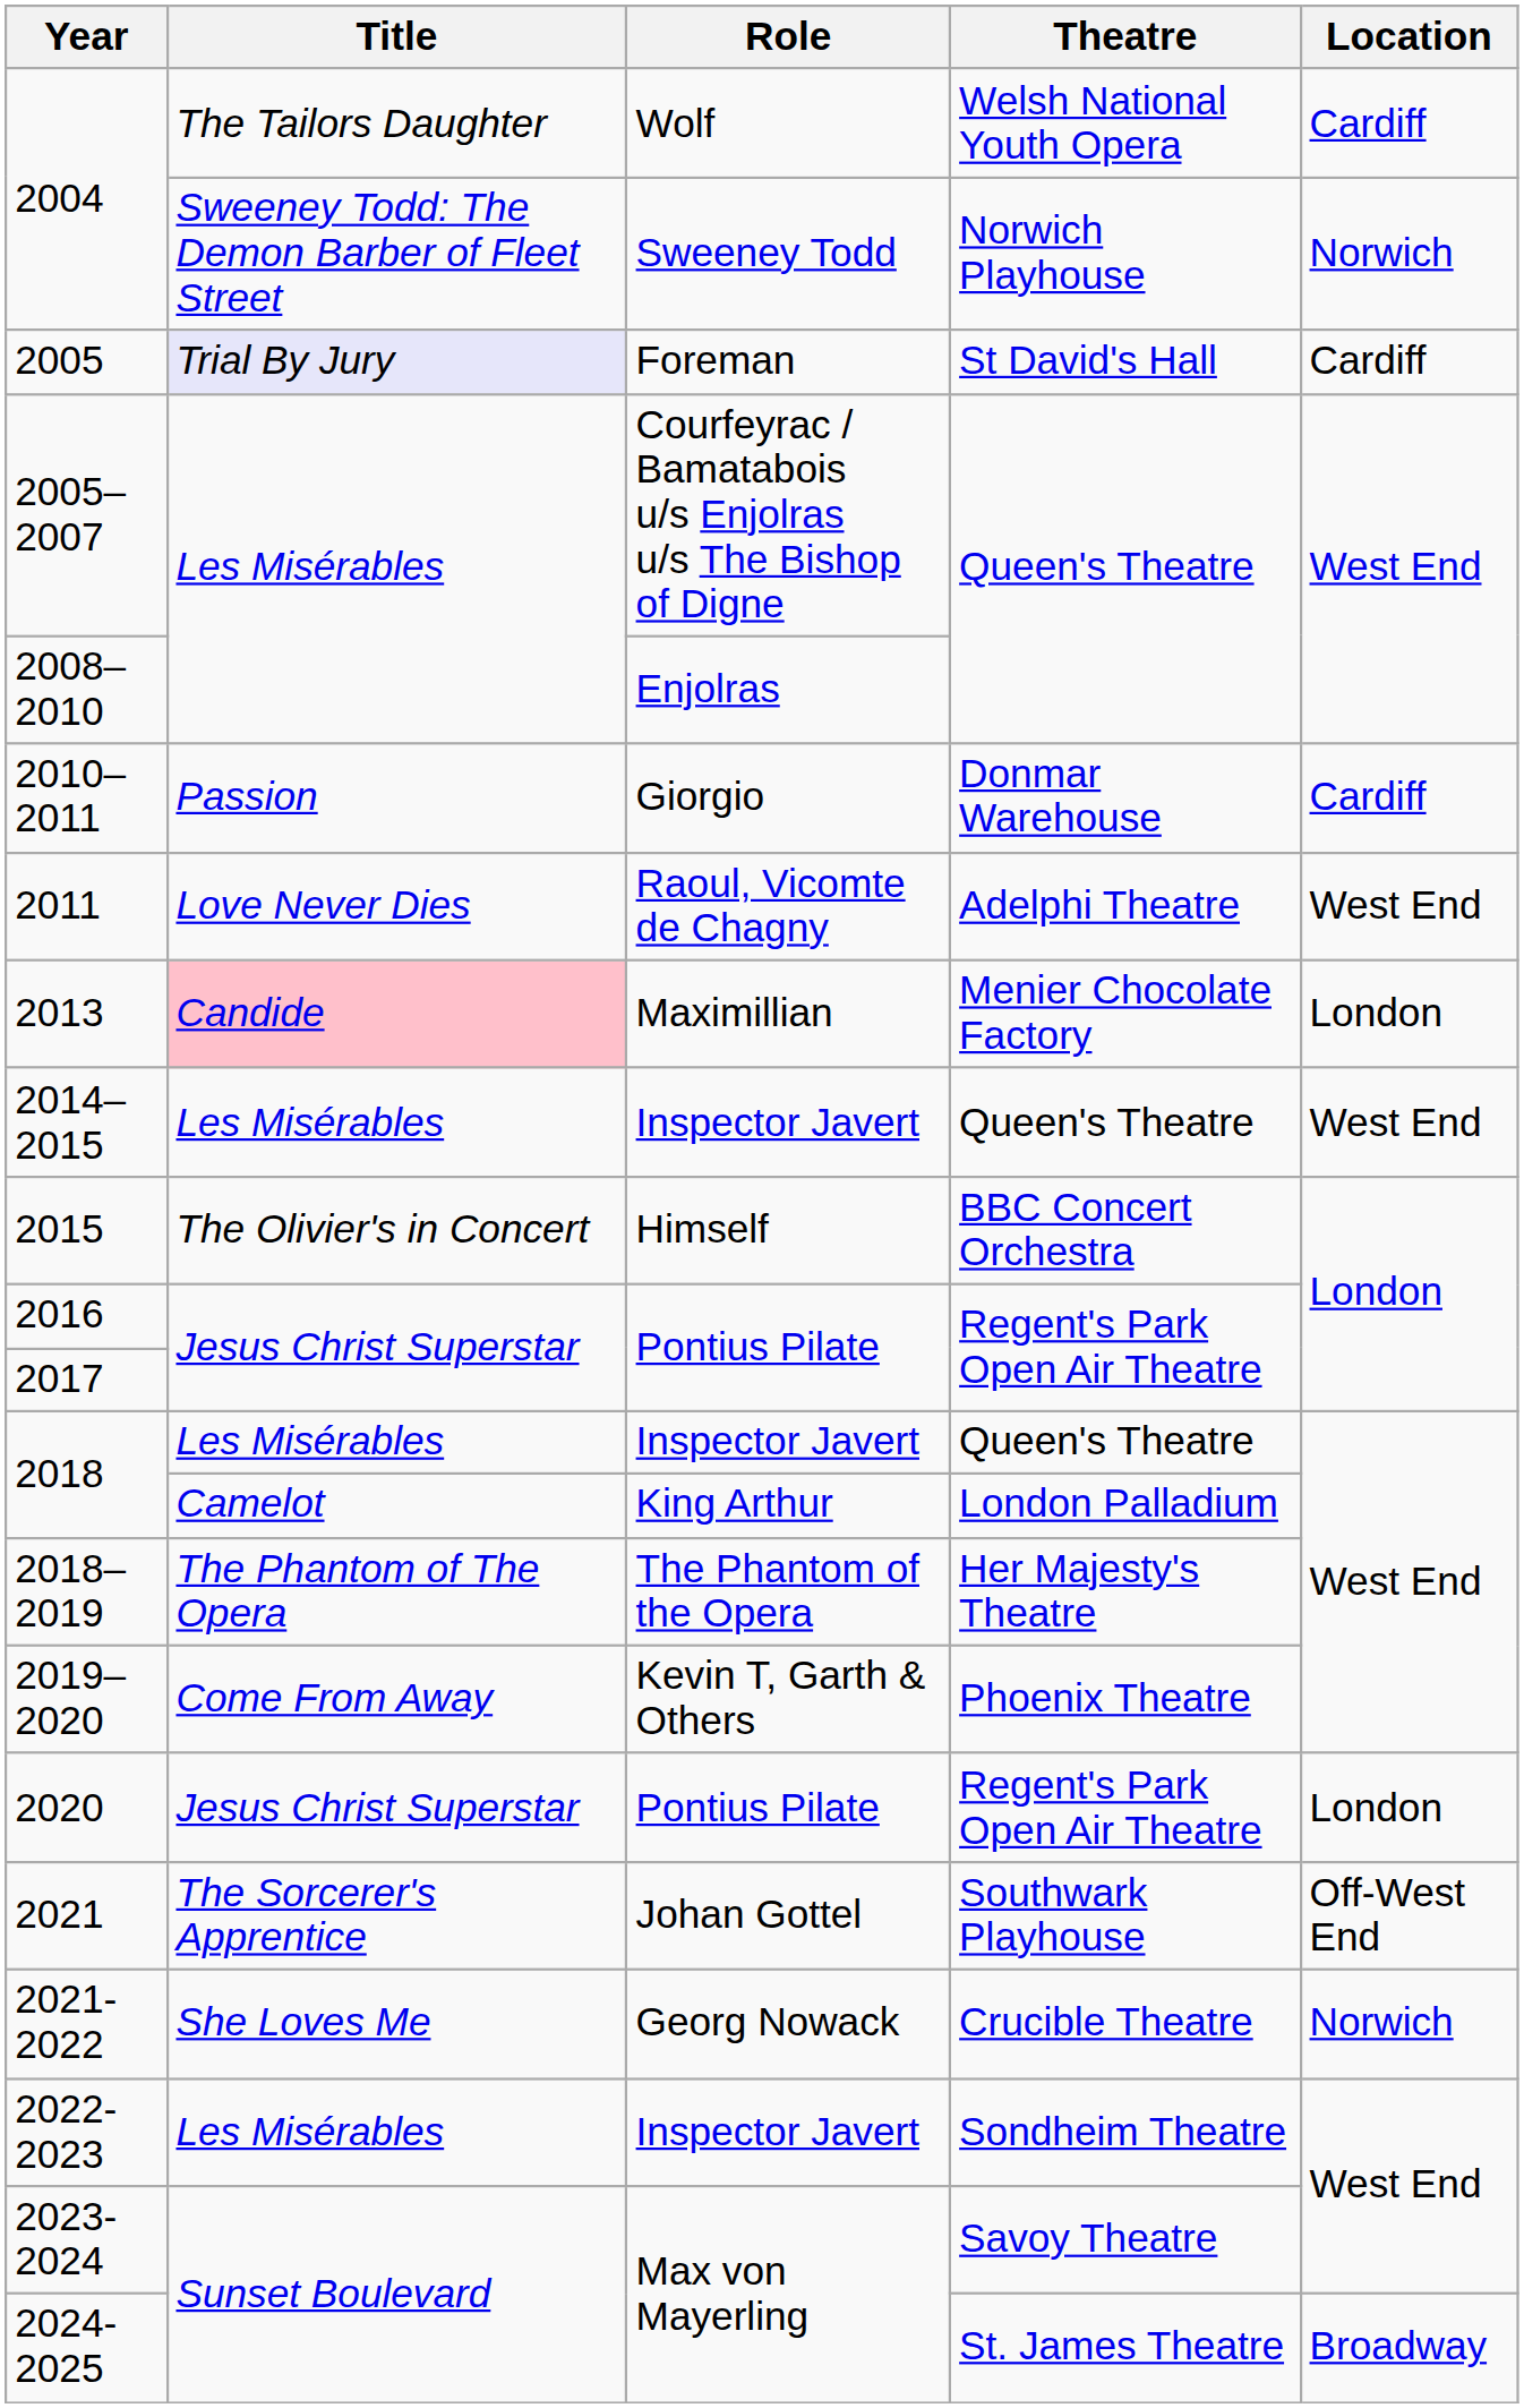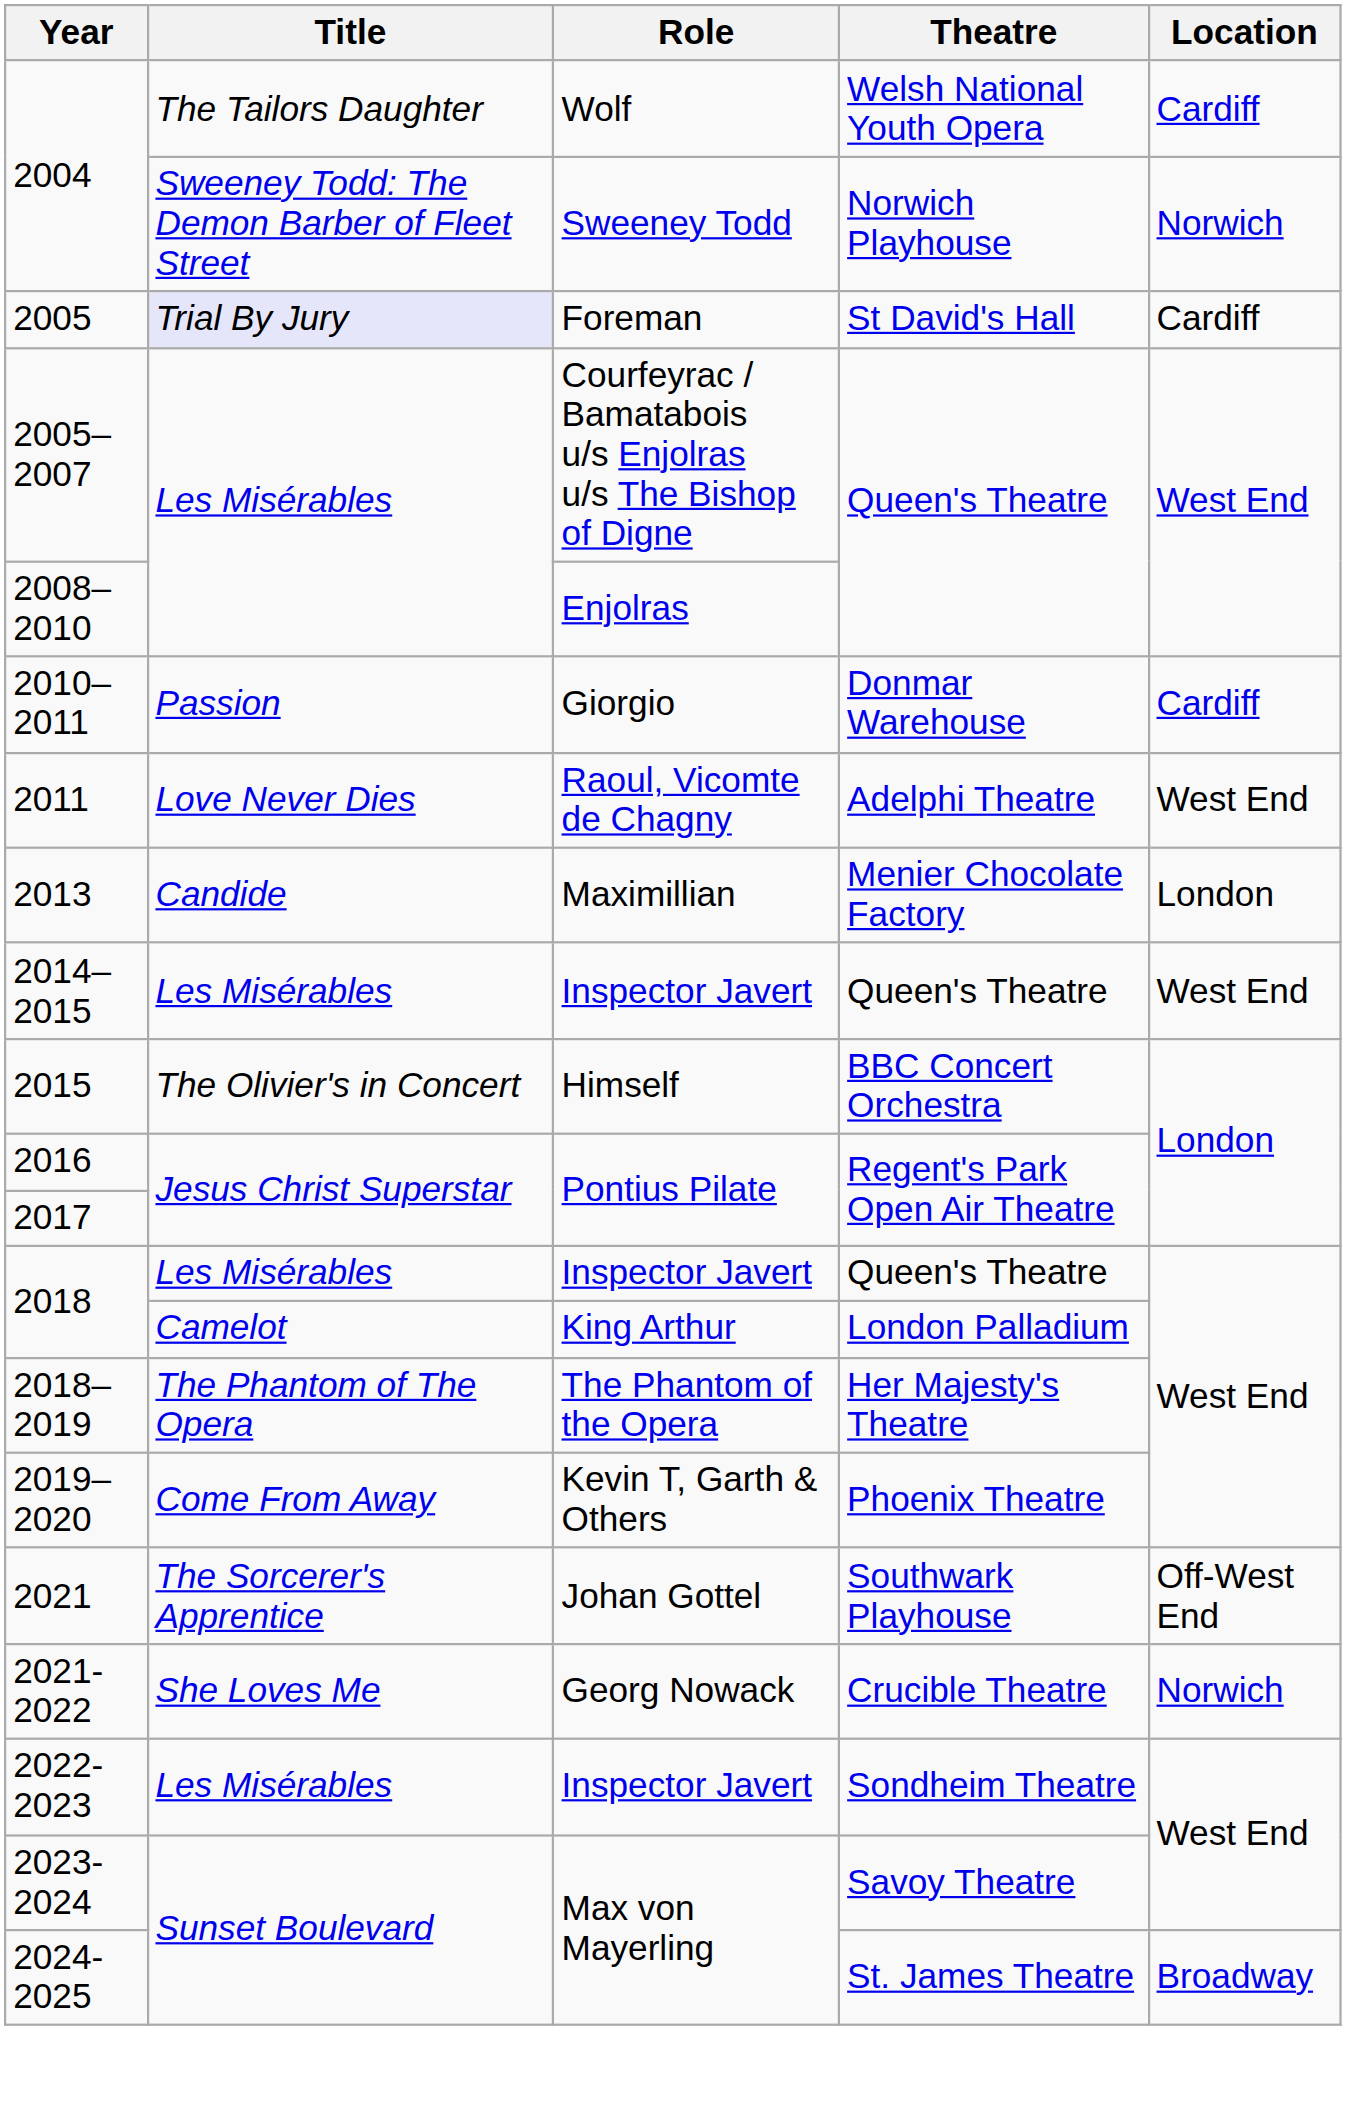 <table class="wikitable sortable">
 <tr>
 <th scope="col">Year</th>
 <th scope="col">Title</th>
 <th scope="col">Role</th>
 <th scope="col">Theatre</th>
 <th scope="col">Location</th>
 </tr>
 <tr>
 <td rowspan=2>2004</td>
 <td><em>The Tailors Daughter</em></td>
 <td>Wolf</td>
 <td><a href='#'>Welsh National Youth Opera</a></td>
 <td><a href='#'>Cardiff</a></td>
 </tr>
 <tr>
 <td><em><a href='#'>Sweeney Todd: The Demon Barber of Fleet Street</a></em></td>
 <td><a href='#'>Sweeney Todd</a></td>
 <td><a href='#'>Norwich Playhouse</a></td>
 <td><a href='#'>Norwich</a></td>
 </tr>
 <tr>
 <td>2005</td>
 <td style="background: lavender;"><em>Trial By Jury</em></td>
 <td>Foreman</td>
 <td><a href='#'>St David's Hall</a></td>
 <td>Cardiff</td>
 </tr>
 <tr>
 <td>2005–2007</td>
 <td rowspan=2><em><a href='#'>Les Misérables</a></em></td>
 <td>Courfeyrac / Bamatabois<br>u/s <a href='#'>Enjolras</a><br>u/s <a href='#'>The Bishop of Digne</a></td>
 <td rowspan=2><a href='#'>Queen's Theatre</a></td>
 <td rowspan=2><a href='#'>West End</a></td>
 </tr>
 <tr>
 <td>2008–2010</td>
 <td><a href='#'>Enjolras</a></td>
 </tr>
 <tr>
 <td>2010–2011</td>
 <td><em><a href='#'>Passion</a></em></td>
 <td>Giorgio</td>
 <td><a href='#'>Donmar Warehouse</a></td>
 <td><a href='#'>Cardiff</a></td>
 </tr>
 <tr>
 <td>2011</td>
 <td><em><a href='#'>Love Never Dies</a></em></td>
 <td><a href='#'>Raoul, Vicomte de Chagny</a></td>
 <td><a href='#'>Adelphi Theatre</a></td>
 <td>West End</td>
 </tr>
 <tr>
 <td>2013</td>
-<td style="background: pink;"><em><a href='#'>Candide</a></em></td>
+<td><em><a href='#'>Candide</a></em></td>
 <td>Maximillian</td>
 <td><a href='#'>Menier Chocolate Factory</a></td>
 <td>London</td>
 </tr>
 <tr>
 <td>2014–2015</td>
 <td><em><a href='#'>Les Misérables</a></em></td>
 <td><a href='#'>Inspector Javert</a></td>
 <td>Queen's Theatre</td>
 <td>West End</td>
 </tr>
 <tr>
 <td>2015</td>
 <td><em>The Olivier's in Concert</em></td>
 <td>Himself</td>
 <td><a href='#'>BBC Concert Orchestra</a></td>
 <td rowspan=3><a href='#'>London</a></td>
 </tr>
 <tr>
 <td>2016</td>
 <td rowspan=2><em><a href='#'>Jesus Christ Superstar</a></em></td>
 <td rowspan=2><a href='#'>Pontius Pilate</a></td>
 <td rowspan=2><a href='#'>Regent's Park Open Air Theatre</a></td>
 </tr>
 <tr>
 <td>2017</td>
 </tr>
 <tr>
 <td rowspan=2>2018</td>
 <td><em><a href='#'>Les Misérables</a></em></td>
 <td><a href='#'>Inspector Javert</a></td>
 <td>Queen's Theatre</td>
 <td rowspan=4>West End</td>
 </tr>
 <tr>
 <td><em><a href='#'>Camelot</a></em></td>
 <td><a href='#'>King Arthur</a></td>
 <td><a href='#'>London Palladium</a></td>
 </tr>
 <tr>
 <td>2018–2019</td>
 <td><em><a href='#'>The Phantom of The Opera</a></em></td>
 <td><a href='#'>The Phantom of the Opera</a></td>
 <td><a href='#'>Her Majesty's Theatre</a></td>
 </tr>
 <tr>
 <td>2019–2020</td>
 <td><em><a href='#'>Come From Away</a></em></td>
 <td>Kevin T, Garth & Others</td>
 <td><a href='#'>Phoenix Theatre</a></td>
 </tr>
 <tr>
-<td>2020</td>
-<td><em><a href='#'>Jesus Christ Superstar</a></em></td>
-<td><a href='#'>Pontius Pilate</a></td>
-<td><a href='#'>Regent's Park Open Air Theatre</a></td>
-<td>London</td>
-</tr>
-<tr>
 <td>2021</td>
 <td><em><a href='#'>The Sorcerer's Apprentice</a></em></td>
 <td>Johan Gottel</td>
 <td><a href='#'>Southwark Playhouse</a></td>
 <td>Off-West End</td>
 </tr>
 <tr>
 <td>2021-2022</td>
 <td><em><a href='#'>She Loves Me</a></em></td>
 <td>Georg Nowack</td>
 <td><a href='#'>Crucible Theatre</a></td>
 <td><a href='#'>Norwich</a></td>
 </tr>
 <tr>
 <td>2022-2023</td>
 <td><em><a href='#'>Les Misérables</a></em></td>
 <td><a href='#'>Inspector Javert</a></td>
 <td><a href='#'>Sondheim Theatre</a></td>
 <td rowspan=2>West End</td>
 </tr>
 <tr>
 <td>2023-2024</td>
 <td rowspan=2><em><a href='#'>Sunset Boulevard</a></em></td>
 <td rowspan=2>Max von Mayerling</td>
 <td><a href='#'>Savoy Theatre</a></td>
 </tr>
 <tr>
 <td>2024-2025</td>
 <td><a href='#'>St. James Theatre</a></td>
 <td><a href='#'>Broadway</a></td>
 </tr>
 </table>
